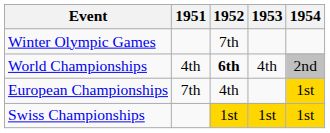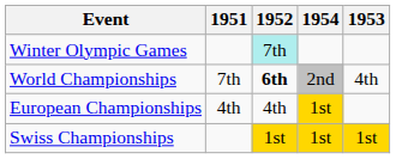 <table class=wikitable>
 <tr>
 <th>Event</th>
 <th>1951</th>
 <th>1952</th>
+<th>1954</th>
 <th>1953</th>
-<th>1954</th>
 </tr>
 <tr>
 <td><a href='#'>Winter Olympic Games</a></td>
 <td></td>
-<td align=center>7th</td>
+<td align=center style="background: paleturquoise;">7th</td>
 <td></td>
 <td></td>
 </tr>
 <tr>
 <td><a href='#'>World Championships</a></td>
+<td align=center>7th</td>
+<td align=center><strong>6th</strong></td>
+<td align=center bgcolor=silver>2nd</td>
 <td align=center>4th</td>
-<td align=center><strong>6th</strong></td>
-<td align=center>4th</td>
-<td align=center bgcolor=silver>2nd</td>
 </tr>
 <tr>
 <td><a href='#'>European Championships</a></td>
-<td align=center>7th</td>
 <td align=center>4th</td>
+<td align=center>4th</td>
+<td align=center bgcolor=gold>1st</td>
 <td></td>
-<td align=center bgcolor=gold>1st</td>
 </tr>
 <tr>
 <td><a href='#'>Swiss Championships</a></td>
 <td></td>
 <td align=center bgcolor=gold>1st</td>
 <td align=center bgcolor=gold>1st</td>
 <td align=center bgcolor=gold>1st</td>
 </tr>
 </table>
